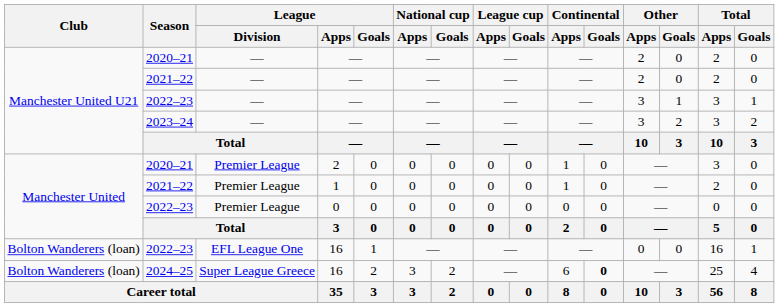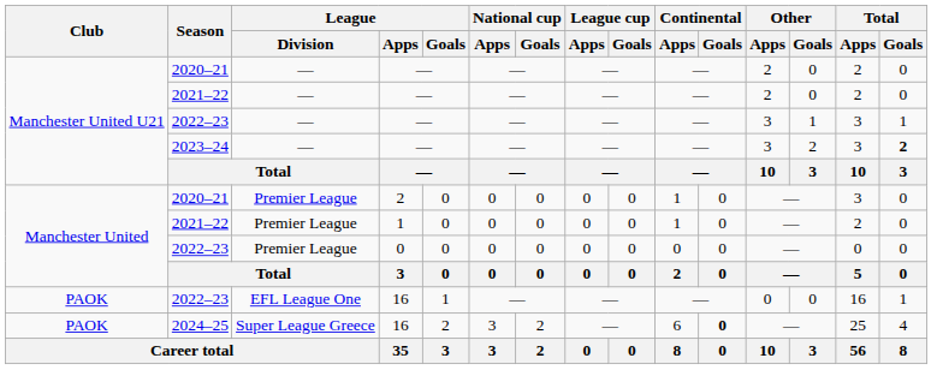 <table class=wikitable style="text-align:center">
 <tr>
 <th rowspan=2>Club</th>
 <th rowspan=2>Season</th>
 <th colspan=3>League</th>
 <th colspan=2>National cup</th>
 <th colspan=2>League cup</th>
 <th colspan=2>Continental</th>
 <th colspan=2>Other</th>
 <th colspan=2>Total</th>
 </tr>
 <tr>
 <th>Division</th>
 <th>Apps</th>
 <th>Goals</th>
 <th>Apps</th>
 <th>Goals</th>
 <th>Apps</th>
 <th>Goals</th>
 <th>Apps</th>
 <th>Goals</th>
 <th>Apps</th>
 <th>Goals</th>
 <th>Apps</th>
 <th>Goals</th>
 </tr>
 <tr>
 <td rowspan="5"><a href='#'>Manchester United U21</a></td>
 <td><a href='#'>2020–21</a></td>
 <td>—</td>
 <td colspan=2>—</td>
 <td colspan=2>—</td>
 <td colspan=2>—</td>
 <td colspan=2>—</td>
 <td>2</td>
 <td>0</td>
 <td>2</td>
 <td>0</td>
 </tr>
 <tr>
 <td><a href='#'>2021–22</a></td>
 <td>—</td>
 <td colspan=2>—</td>
 <td colspan=2>—</td>
 <td colspan=2>—</td>
 <td colspan=2>—</td>
 <td>2</td>
 <td>0</td>
 <td>2</td>
 <td>0</td>
 </tr>
 <tr>
 <td><a href='#'>2022–23</a></td>
 <td>—</td>
 <td colspan=2>—</td>
 <td colspan=2>—</td>
 <td colspan=2>—</td>
 <td colspan=2>—</td>
 <td>3</td>
 <td>1</td>
 <td>3</td>
 <td>1</td>
 </tr>
 <tr>
 <td><a href='#'>2023–24</a></td>
 <td>—</td>
 <td colspan=2>—</td>
 <td colspan=2>—</td>
 <td colspan=2>—</td>
 <td colspan=2>—</td>
 <td>3</td>
 <td>2</td>
 <td>3</td>
-<td>2</td>
+<td><strong>2</strong></td>
 </tr>
 <tr>
 <th colspan="2">Total</th>
 <th colspan=2>—</th>
 <th colspan=2>—</th>
 <th colspan=2>—</th>
 <th colspan=2>—</th>
 <th>10</th>
 <th>3</th>
 <th>10</th>
 <th>3</th>
 </tr>
 <tr>
 <td rowspan="4"><a href='#'>Manchester United</a></td>
 <td><a href='#'>2020–21</a></td>
 <td><a href='#'>Premier League</a></td>
 <td>2</td>
 <td>0</td>
 <td>0</td>
 <td>0</td>
 <td>0</td>
 <td>0</td>
 <td>1</td>
 <td>0</td>
 <td colspan=2>—</td>
 <td>3</td>
 <td>0</td>
 </tr>
 <tr>
 <td><a href='#'>2021–22</a></td>
 <td>Premier League</td>
 <td>1</td>
 <td>0</td>
 <td>0</td>
 <td>0</td>
 <td>0</td>
 <td>0</td>
 <td>1</td>
 <td>0</td>
 <td colspan=2>—</td>
 <td>2</td>
 <td>0</td>
 </tr>
 <tr>
 <td><a href='#'>2022–23</a></td>
 <td>Premier League</td>
 <td>0</td>
 <td>0</td>
 <td>0</td>
 <td>0</td>
 <td>0</td>
 <td>0</td>
 <td>0</td>
 <td>0</td>
 <td colspan=2>—</td>
 <td>0</td>
 <td>0</td>
 </tr>
 <tr>
 <th colspan="2">Total</th>
 <th>3</th>
 <th>0</th>
 <th>0</th>
 <th>0</th>
 <th>0</th>
 <th>0</th>
 <th>2</th>
 <th>0</th>
 <th colspan=2>—</th>
 <th>5</th>
 <th>0</th>
 </tr>
 <tr>
-<td><a href='#'>Bolton Wanderers</a> (loan)</td>
+<td><a href='#'>PAOK</a></td>
 <td><a href='#'>2022–23</a></td>
 <td><a href='#'>EFL League One</a></td>
 <td>16</td>
 <td>1</td>
 <td colspan=2>—</td>
 <td colspan=2>—</td>
 <td colspan=2>—</td>
 <td>0</td>
 <td>0</td>
 <td>16</td>
 <td>1</td>
 </tr>
 <tr>
-<td><a href='#'>Bolton Wanderers</a> (loan)</td>
+<td><a href='#'>PAOK</a></td>
 <td><a href='#'>2024–25</a></td>
 <td><a href='#'>Super League Greece</a></td>
 <td>16</td>
 <td>2</td>
 <td>3</td>
 <td>2</td>
 <td colspan=2>—</td>
 <td>6</td>
 <td><strong>0</strong></td>
 <td colspan=2>—</td>
 <td>25</td>
 <td>4</td>
 </tr>
 <tr>
 <th colspan=3>Career total</th>
 <th>35</th>
 <th>3</th>
 <th>3</th>
 <th>2</th>
 <th>0</th>
 <th>0</th>
 <th>8</th>
 <th>0</th>
 <th>10</th>
 <th>3</th>
 <th>56</th>
 <th>8</th>
 </tr>
 </table>
